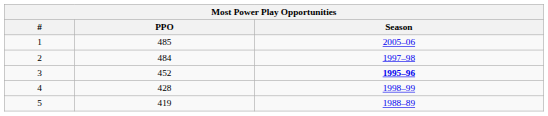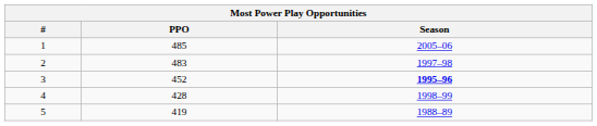 <table class="wikitable" style="text-align: center; font-size: 95%" width="70%">
 <tr>
 <th colspan="3">Most Power Play Opportunities</th>
 </tr>
 <tr>
 <th>#</th>
 <th>PPO</th>
 <th>Season</th>
 </tr>
 <tr>
 <td>1</td>
 <td>485</td>
 <td><a href='#'>2005–06</a></td>
 </tr>
 <tr>
 <td>2</td>
-<td>484</td>
+<td>483</td>
 <td><a href='#'>1997–98</a></td>
 </tr>
 <tr>
 <td>3</td>
 <td>452</td>
 <td><strong><a href='#'>1995–96</a></strong></td>
 </tr>
 <tr>
 <td>4</td>
 <td>428</td>
 <td><a href='#'>1998–99</a></td>
 </tr>
 <tr>
 <td>5</td>
 <td>419</td>
 <td><a href='#'>1988–89</a></td>
 </tr>
 </table>
